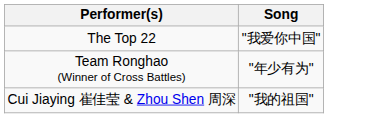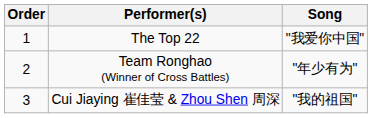 <table class="wikitable" style="text-align:center;">
 <tr>
+<th>Order</th>
 <th>Performer(s)</th>
 <th>Song</th>
 </tr>
 <tr>
+<td>1</td>
 <td>The Top 22</td>
 <td>"我爱你中国"</td>
 </tr>
 <tr>
+<td>2</td>
 <td>Team Ronghao <br><small>(Winner of Cross Battles)</small></td>
 <td>"年少有为"</td>
 </tr>
 <tr>
+<td>3</td>
 <td>Cui Jiaying 崔佳莹 & <a href='#'>Zhou Shen</a> 周深</td>
 <td>"我的祖国"</td>
 </tr>
 </table>
